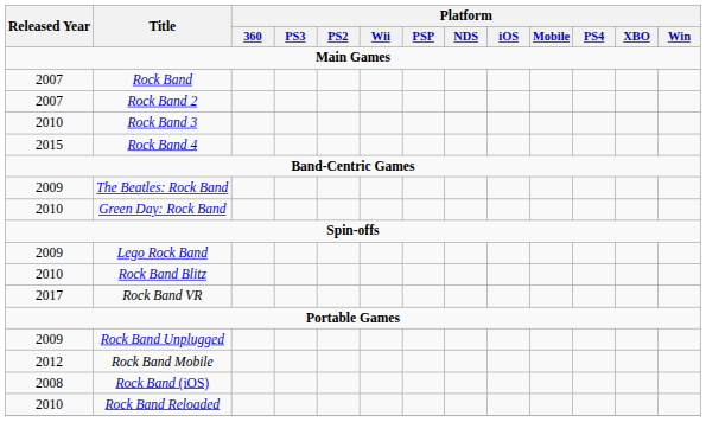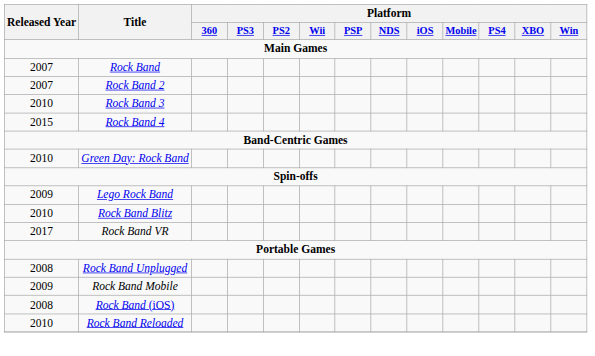 <table class="wikitable sortable" style="text-align: center">
 <tr>
 <th rowspan="2">Released Year</th>
 <th rowspan="2">Title</th>
 <th colspan="11">Platform</th>
 </tr>
 <tr>
 <th style="width:3em;font-size:90%"><a href='#'>360</a></th>
 <th style="width:3em;font-size:90%"><a href='#'>PS3</a></th>
 <th style="width:3em;font-size:90%"><a href='#'>PS2</a></th>
 <th style="width:3em;font-size:90%"><a href='#'>Wii</a></th>
 <th style="width:3em;font-size:90%"><a href='#'>PSP</a></th>
 <th style="width:3em;font-size:90%"><a href='#'>NDS</a></th>
 <th style="width:3em;font-size:90%"><a href='#'>iOS</a></th>
 <th style="width:3em;font-size:90%"><a href='#'>Mobile</a></th>
 <th style="width:3em;font-size:90%"><a href='#'>PS4</a></th>
 <th style="width:3em;font-size:90%"><a href='#'>XBO</a></th>
 <th style="width:3em;font-size:90%"><a href='#'>Win</a></th>
 </tr>
 <tr>
 <td colspan=13><strong>Main Games</strong></td>
 </tr>
 <tr>
 <td>2007</td>
 <td><em><a href='#'>Rock Band</a></em></td>
 <td></td>
 <td></td>
 <td></td>
 <td></td>
 <td></td>
 <td></td>
 <td></td>
 <td></td>
 <td></td>
 <td></td>
 <td></td>
 </tr>
 <tr>
 <td>2007</td>
 <td><em><a href='#'>Rock Band 2</a></em></td>
 <td></td>
 <td></td>
 <td></td>
 <td></td>
 <td></td>
 <td></td>
 <td></td>
 <td></td>
 <td></td>
 <td></td>
 <td></td>
 </tr>
 <tr>
 <td>2010</td>
 <td><em><a href='#'>Rock Band 3</a></em></td>
 <td></td>
 <td></td>
 <td></td>
 <td></td>
 <td></td>
 <td></td>
 <td></td>
 <td></td>
 <td></td>
 <td></td>
 <td></td>
 </tr>
 <tr>
 <td>2015</td>
 <td><em><a href='#'>Rock Band 4</a></em></td>
 <td></td>
 <td></td>
 <td></td>
 <td></td>
 <td></td>
 <td></td>
 <td></td>
 <td></td>
 <td></td>
 <td></td>
 <td></td>
 </tr>
 <tr>
 <td colspan=13><strong>Band-Centric Games</strong></td>
 </tr>
 <tr>
-<td>2009</td>
-<td><em><a href='#'>The Beatles: Rock Band</a></em></td>
-<td></td>
-<td></td>
-<td></td>
-<td></td>
-<td></td>
-<td></td>
-<td></td>
-<td></td>
-<td></td>
-<td></td>
-<td></td>
-</tr>
-<tr>
 <td>2010</td>
 <td><em><a href='#'>Green Day: Rock Band</a></em></td>
 <td></td>
 <td></td>
 <td></td>
 <td></td>
 <td></td>
 <td></td>
 <td></td>
 <td></td>
 <td></td>
 <td></td>
 <td></td>
 </tr>
 <tr>
 <td colspan=13><strong>Spin-offs</strong></td>
 </tr>
 <tr>
 <td>2009</td>
 <td><em><a href='#'>Lego Rock Band</a></em></td>
 <td></td>
 <td></td>
 <td></td>
 <td></td>
 <td></td>
 <td></td>
 <td></td>
 <td></td>
 <td></td>
 <td></td>
 <td></td>
 </tr>
 <tr>
 <td>2010</td>
 <td><em><a href='#'>Rock Band Blitz</a></em></td>
 <td></td>
 <td></td>
 <td></td>
 <td></td>
 <td></td>
 <td></td>
 <td></td>
 <td></td>
 <td></td>
 <td></td>
 <td></td>
 </tr>
 <tr>
 <td>2017</td>
 <td><em>Rock Band VR</em></td>
 <td></td>
 <td></td>
 <td></td>
 <td></td>
 <td></td>
 <td></td>
 <td></td>
 <td></td>
 <td></td>
 <td></td>
 <td></td>
 </tr>
 <tr>
 <td colspan=13><strong>Portable Games</strong></td>
 </tr>
 <tr>
-<td>2009</td>
+<td>2008</td>
 <td><em><a href='#'>Rock Band Unplugged</a></em></td>
 <td></td>
 <td></td>
 <td></td>
 <td></td>
 <td></td>
 <td></td>
 <td></td>
 <td></td>
 <td></td>
 <td></td>
 <td></td>
 </tr>
 <tr>
-<td>2012</td>
+<td>2009</td>
 <td><em>Rock Band Mobile</em></td>
 <td></td>
 <td></td>
 <td></td>
 <td></td>
 <td></td>
 <td></td>
 <td></td>
 <td></td>
 <td></td>
 <td></td>
 <td></td>
 </tr>
 <tr>
 <td>2008</td>
 <td><a href='#'><em>Rock Band</em> (iOS)</a></td>
 <td></td>
 <td></td>
 <td></td>
 <td></td>
 <td></td>
 <td></td>
 <td></td>
 <td></td>
 <td></td>
 <td></td>
 <td></td>
 </tr>
 <tr>
 <td>2010</td>
 <td><em><a href='#'>Rock Band Reloaded</a></em></td>
 <td></td>
 <td></td>
 <td></td>
 <td></td>
 <td></td>
 <td></td>
 <td></td>
 <td></td>
 <td></td>
 <td></td>
 <td></td>
 </tr>
 <tr>
 </tr>
 </table>
